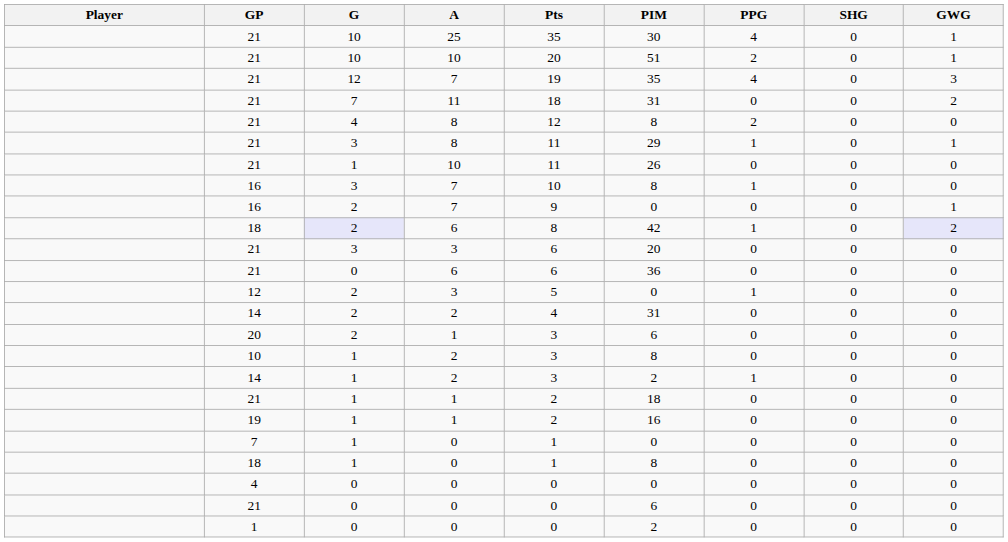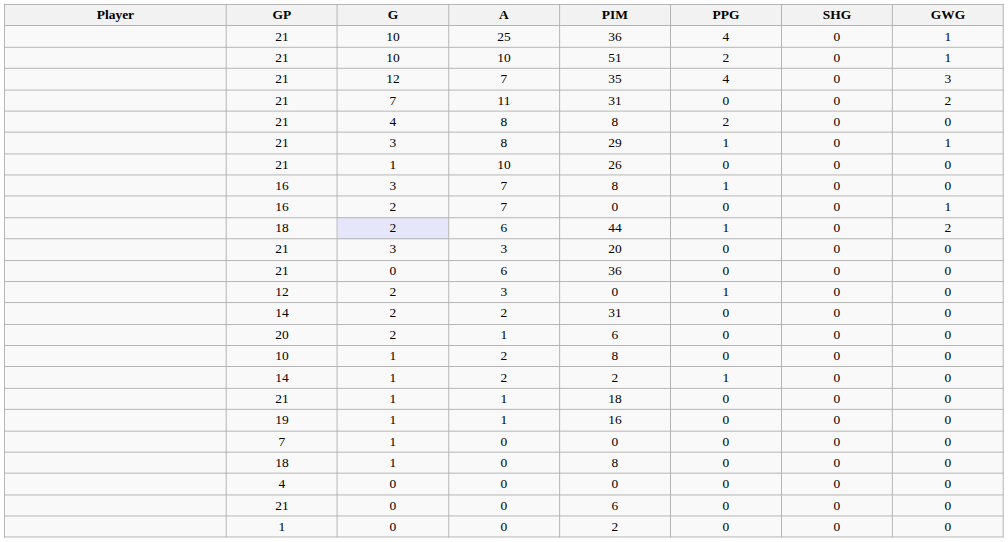 <table class="wikitable sortable" width="60%">
 <tr ALIGN="center">
 <th bgcolor="#DDDDFF" width="10%">Player</th>
 <th bgcolor="#DDDDFF" width="5%" title="Games played">GP</th>
 <th bgcolor="#DDDDFF" width="5%" title="Goals">G</th>
 <th bgcolor="#DDDDFF" width="5%" title="Assists">A</th>
-<th bgcolor="#DDDDFF" width="5%" title="Points">Pts</th>
 <th bgcolor="#DDDDFF" width="5%" title="Penalties in Minutes">PIM</th>
 <th bgcolor="#DDDDFF" width="5%" title="Power Play Goals">PPG</th>
 <th bgcolor="#DDDDFF" width="5%" title="Short-handed Goals">SHG</th>
 <th bgcolor="#DDDDFF" width="5%" title="Game-winning Goals">GWG</th>
 </tr>
 <tr align="center">
 <td align="right"></td>
 <td>21</td>
 <td>10</td>
 <td>25</td>
-<td>35</td>
-<td>30</td>
+<td>36</td>
 <td>4</td>
 <td>0</td>
 <td>1</td>
 </tr>
 <tr align="center">
 <td align="right"></td>
 <td>21</td>
 <td>10</td>
 <td>10</td>
-<td>20</td>
 <td>51</td>
 <td>2</td>
 <td>0</td>
 <td>1</td>
 </tr>
 <tr align="center">
 <td align="right"></td>
 <td>21</td>
 <td>12</td>
 <td>7</td>
-<td>19</td>
 <td>35</td>
 <td>4</td>
 <td>0</td>
 <td>3</td>
 </tr>
 <tr align="center">
 <td align="right"></td>
 <td>21</td>
 <td>7</td>
 <td>11</td>
-<td>18</td>
 <td>31</td>
 <td>0</td>
 <td>0</td>
 <td>2</td>
 </tr>
 <tr align="center">
 <td align="right"></td>
 <td>21</td>
 <td>4</td>
 <td>8</td>
-<td>12</td>
 <td>8</td>
 <td>2</td>
 <td>0</td>
 <td>0</td>
 </tr>
 <tr align="center">
 <td align="right"></td>
 <td>21</td>
 <td>3</td>
 <td>8</td>
-<td>11</td>
 <td>29</td>
 <td>1</td>
 <td>0</td>
 <td>1</td>
 </tr>
 <tr align="center">
 <td align="right"></td>
 <td>21</td>
 <td>1</td>
 <td>10</td>
-<td>11</td>
 <td>26</td>
 <td>0</td>
 <td>0</td>
 <td>0</td>
 </tr>
 <tr align="center">
 <td align="right"></td>
 <td>16</td>
 <td>3</td>
 <td>7</td>
-<td>10</td>
 <td>8</td>
 <td>1</td>
 <td>0</td>
 <td>0</td>
 </tr>
 <tr align="center">
 <td align="right"></td>
 <td>16</td>
 <td>2</td>
 <td>7</td>
-<td>9</td>
 <td>0</td>
 <td>0</td>
 <td>0</td>
 <td>1</td>
 </tr>
 <tr align="center">
 <td align="right"></td>
 <td>18</td>
 <td style="background: lavender;">2</td>
 <td>6</td>
-<td>8</td>
-<td>42</td>
+<td>44</td>
 <td>1</td>
 <td>0</td>
-<td style="background: lavender;">2</td>
+<td>2</td>
 </tr>
 <tr align="center">
 <td align="right"></td>
 <td>21</td>
 <td>3</td>
 <td>3</td>
-<td>6</td>
 <td>20</td>
 <td>0</td>
 <td>0</td>
 <td>0</td>
 </tr>
 <tr align="center">
 <td align="right"></td>
 <td>21</td>
 <td>0</td>
-<td>6</td>
 <td>6</td>
 <td>36</td>
 <td>0</td>
 <td>0</td>
 <td>0</td>
 </tr>
 <tr align="center">
 <td align="right"></td>
 <td>12</td>
 <td>2</td>
 <td>3</td>
-<td>5</td>
 <td>0</td>
 <td>1</td>
 <td>0</td>
 <td>0</td>
 </tr>
 <tr align="center">
 <td align="right"></td>
 <td>14</td>
 <td>2</td>
 <td>2</td>
-<td>4</td>
 <td>31</td>
 <td>0</td>
 <td>0</td>
 <td>0</td>
 </tr>
 <tr align="center">
 <td align="right"></td>
 <td>20</td>
 <td>2</td>
 <td>1</td>
-<td>3</td>
 <td>6</td>
 <td>0</td>
 <td>0</td>
 <td>0</td>
 </tr>
 <tr align="center">
 <td align="right"></td>
 <td>10</td>
 <td>1</td>
 <td>2</td>
-<td>3</td>
 <td>8</td>
 <td>0</td>
 <td>0</td>
 <td>0</td>
 </tr>
 <tr align="center">
 <td align="right"></td>
 <td>14</td>
 <td>1</td>
 <td>2</td>
-<td>3</td>
 <td>2</td>
 <td>1</td>
 <td>0</td>
 <td>0</td>
 </tr>
 <tr align="center">
 <td align="right"></td>
 <td>21</td>
 <td>1</td>
 <td>1</td>
-<td>2</td>
 <td>18</td>
 <td>0</td>
 <td>0</td>
 <td>0</td>
 </tr>
 <tr align="center">
 <td align="right"></td>
 <td>19</td>
 <td>1</td>
 <td>1</td>
-<td>2</td>
 <td>16</td>
 <td>0</td>
 <td>0</td>
 <td>0</td>
 </tr>
 <tr align="center">
 <td align="right"></td>
 <td>7</td>
 <td>1</td>
 <td>0</td>
-<td>1</td>
 <td>0</td>
 <td>0</td>
 <td>0</td>
 <td>0</td>
 </tr>
 <tr align="center">
 <td align="right"></td>
 <td>18</td>
 <td>1</td>
 <td>0</td>
-<td>1</td>
 <td>8</td>
 <td>0</td>
 <td>0</td>
 <td>0</td>
 </tr>
 <tr align="center">
 <td align="right"></td>
 <td>4</td>
 <td>0</td>
 <td>0</td>
 <td>0</td>
 <td>0</td>
 <td>0</td>
 <td>0</td>
-<td>0</td>
 </tr>
 <tr align="center">
 <td align="right"></td>
 <td>21</td>
-<td>0</td>
 <td>0</td>
 <td>0</td>
 <td>6</td>
 <td>0</td>
 <td>0</td>
 <td>0</td>
 </tr>
 <tr align="center">
 <td align="right"></td>
 <td>1</td>
 <td>0</td>
 <td>0</td>
-<td>0</td>
 <td>2</td>
 <td>0</td>
 <td>0</td>
 <td>0</td>
 </tr>
 </table>
